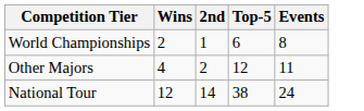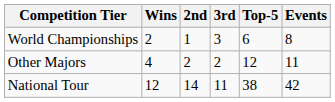 <table class="wikitable">
 <tr>
 <th>Competition Tier</th>
 <th>Wins</th>
 <th>2nd</th>
+<th>3rd</th>
 <th>Top-5</th>
 <th>Events</th>
 </tr>
 <tr>
 <td>World Championships</td>
 <td>2</td>
 <td>1</td>
+<td>3</td>
 <td>6</td>
 <td>8</td>
 </tr>
 <tr>
 <td>Other Majors</td>
 <td>4</td>
+<td>2</td>
 <td>2</td>
 <td>12</td>
 <td>11</td>
 </tr>
 <tr>
 <td>National Tour</td>
 <td>12</td>
 <td>14</td>
+<td>11</td>
 <td>38</td>
-<td>24</td>
+<td>42</td>
 </tr>
 </table>
